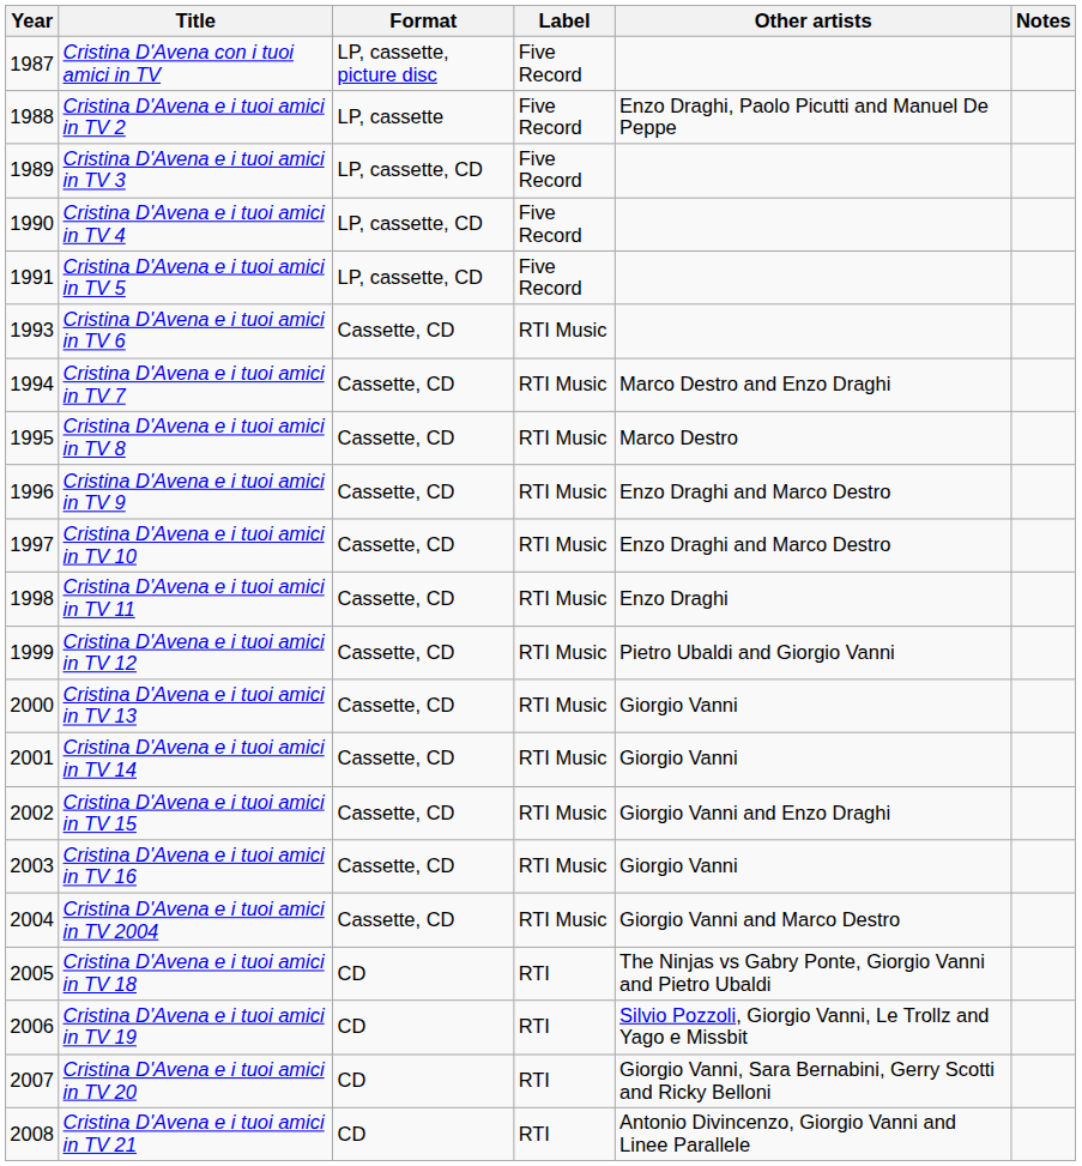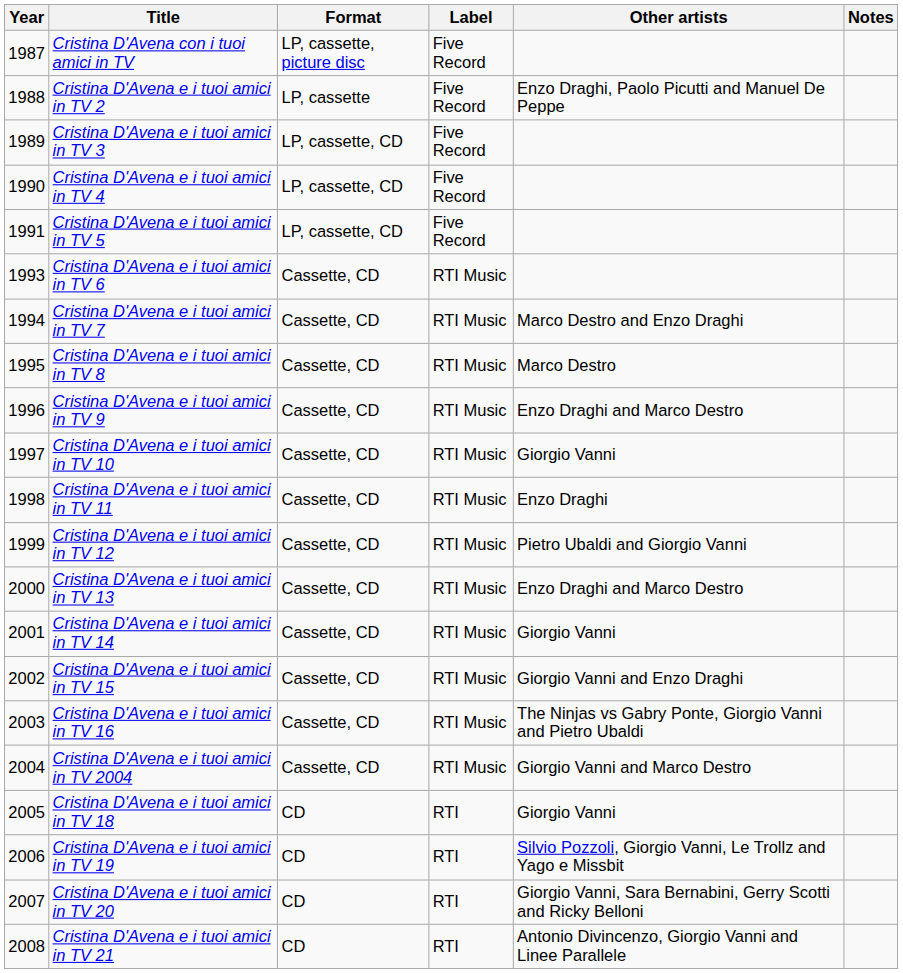 <table class=wikitable>
 <tr>
 <th>Year</th>
 <th>Title</th>
 <th>Format</th>
 <th>Label</th>
 <th>Other artists</th>
 <th>Notes</th>
 </tr>
 <tr>
 <td>1987</td>
 <td><em><a href='#'>Cristina D'Avena con i tuoi amici in TV</a></em></td>
 <td>LP, cassette, <a href='#'>picture disc</a></td>
 <td>Five Record</td>
 <td></td>
 <td></td>
 </tr>
 <tr>
 <td>1988</td>
 <td><em><a href='#'>Cristina D'Avena e i tuoi amici in TV 2</a></em></td>
 <td>LP, cassette</td>
 <td>Five Record</td>
 <td>Enzo Draghi, Paolo Picutti and Manuel De Peppe</td>
 <td></td>
 </tr>
 <tr>
 <td>1989</td>
 <td><em><a href='#'>Cristina D'Avena e i tuoi amici in TV 3</a></em></td>
 <td>LP, cassette, CD</td>
 <td>Five Record</td>
 <td></td>
 <td></td>
 </tr>
 <tr>
 <td>1990</td>
 <td><em><a href='#'>Cristina D'Avena e i tuoi amici in TV 4</a></em></td>
 <td>LP, cassette, CD</td>
 <td>Five Record</td>
 <td></td>
 <td></td>
 </tr>
 <tr>
 <td>1991</td>
 <td><em><a href='#'>Cristina D'Avena e i tuoi amici in TV 5</a></em></td>
 <td>LP, cassette, CD</td>
 <td>Five Record</td>
 <td></td>
 <td></td>
 </tr>
 <tr>
 <td>1993</td>
 <td><em><a href='#'>Cristina D'Avena e i tuoi amici in TV 6</a></em></td>
 <td>Cassette, CD</td>
 <td>RTI Music</td>
 <td></td>
 <td></td>
 </tr>
 <tr>
 <td>1994</td>
 <td><em><a href='#'>Cristina D'Avena e i tuoi amici in TV 7</a></em></td>
 <td>Cassette, CD</td>
 <td>RTI Music</td>
 <td>Marco Destro and Enzo Draghi</td>
 <td></td>
 </tr>
 <tr>
 <td>1995</td>
 <td><em><a href='#'>Cristina D'Avena e i tuoi amici in TV 8</a></em></td>
 <td>Cassette, CD</td>
 <td>RTI Music</td>
 <td>Marco Destro</td>
 <td></td>
 </tr>
 <tr>
 <td>1996</td>
 <td><em><a href='#'>Cristina D'Avena e i tuoi amici in TV 9</a></em></td>
 <td>Cassette, CD</td>
 <td>RTI Music</td>
 <td>Enzo Draghi and Marco Destro</td>
 <td></td>
 </tr>
 <tr>
 <td>1997</td>
 <td><em><a href='#'>Cristina D'Avena e i tuoi amici in TV 10</a></em></td>
 <td>Cassette, CD</td>
 <td>RTI Music</td>
-<td>Enzo Draghi and Marco Destro</td>
+<td>Giorgio Vanni</td>
 <td></td>
 </tr>
 <tr>
 <td>1998</td>
 <td><em><a href='#'>Cristina D'Avena e i tuoi amici in TV 11</a></em></td>
 <td>Cassette, CD</td>
 <td>RTI Music</td>
 <td>Enzo Draghi</td>
 <td></td>
 </tr>
 <tr>
 <td>1999</td>
 <td><em><a href='#'>Cristina D'Avena e i tuoi amici in TV 12</a></em></td>
 <td>Cassette, CD</td>
 <td>RTI Music</td>
 <td>Pietro Ubaldi and Giorgio Vanni</td>
 <td></td>
 </tr>
 <tr>
 <td>2000</td>
 <td><em><a href='#'>Cristina D'Avena e i tuoi amici in TV 13</a></em></td>
 <td>Cassette, CD</td>
 <td>RTI Music</td>
-<td>Giorgio Vanni</td>
+<td>Enzo Draghi and Marco Destro</td>
 <td></td>
 </tr>
 <tr>
 <td>2001</td>
 <td><em><a href='#'>Cristina D'Avena e i tuoi amici in TV 14</a></em></td>
 <td>Cassette, CD</td>
 <td>RTI Music</td>
 <td>Giorgio Vanni</td>
 <td></td>
 </tr>
 <tr>
 <td>2002</td>
 <td><em><a href='#'>Cristina D'Avena e i tuoi amici in TV 15</a></em></td>
 <td>Cassette, CD</td>
 <td>RTI Music</td>
 <td>Giorgio Vanni and Enzo Draghi</td>
 <td></td>
 </tr>
 <tr>
 <td>2003</td>
 <td><em><a href='#'>Cristina D'Avena e i tuoi amici in TV 16</a></em></td>
 <td>Cassette, CD</td>
 <td>RTI Music</td>
-<td>Giorgio Vanni</td>
+<td>The Ninjas vs Gabry Ponte, Giorgio Vanni and Pietro Ubaldi</td>
 <td></td>
 </tr>
 <tr>
 <td>2004</td>
 <td><em><a href='#'>Cristina D'Avena e i tuoi amici in TV 2004</a></em></td>
 <td>Cassette, CD</td>
 <td>RTI Music</td>
 <td>Giorgio Vanni and Marco Destro</td>
 <td></td>
 </tr>
 <tr>
 <td>2005</td>
 <td><em><a href='#'>Cristina D'Avena e i tuoi amici in TV 18</a></em></td>
 <td>CD</td>
 <td>RTI</td>
-<td>The Ninjas vs Gabry Ponte, Giorgio Vanni and Pietro Ubaldi</td>
+<td>Giorgio Vanni</td>
 <td></td>
 </tr>
 <tr>
 <td>2006</td>
 <td><em><a href='#'>Cristina D'Avena e i tuoi amici in TV 19</a></em></td>
 <td>CD</td>
 <td>RTI</td>
 <td><a href='#'>Silvio Pozzoli</a>, Giorgio Vanni, Le Trollz and Yago e Missbit</td>
 <td></td>
 </tr>
 <tr>
 <td>2007</td>
 <td><em><a href='#'>Cristina D'Avena e i tuoi amici in TV 20</a></em></td>
 <td>CD</td>
 <td>RTI</td>
 <td>Giorgio Vanni, Sara Bernabini, Gerry Scotti and Ricky Belloni</td>
 <td></td>
 </tr>
 <tr>
 <td>2008</td>
 <td><em><a href='#'>Cristina D'Avena e i tuoi amici in TV 21</a></em></td>
 <td>CD</td>
 <td>RTI</td>
 <td>Antonio Divincenzo, Giorgio Vanni and Linee Parallele</td>
 <td></td>
 </tr>
 <tr>
 </tr>
 </table>
